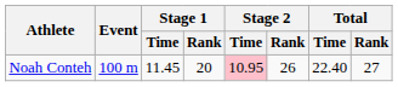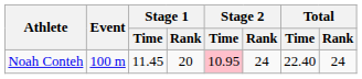 <table class=wikitable style="font-size:90%">
 <tr>
 <th rowspan="2">Athlete</th>
 <th rowspan="2">Event</th>
 <th colspan="2">Stage 1</th>
 <th colspan="2">Stage 2</th>
 <th colspan="2">Total</th>
 </tr>
 <tr style="font-size:95%">
 <th>Time</th>
 <th>Rank</th>
 <th>Time</th>
 <th>Rank</th>
 <th>Time</th>
 <th>Rank</th>
 </tr>
 <tr align=center>
 <td align=left><a href='#'>Noah Conteh</a></td>
 <td align=left><a href='#'>100 m</a></td>
 <td>11.45</td>
 <td>20</td>
 <td style="background: pink;">10.95</td>
-<td>26</td>
+<td>24</td>
 <td>22.40</td>
-<td>27</td>
+<td>24</td>
 </tr>
 </table>
